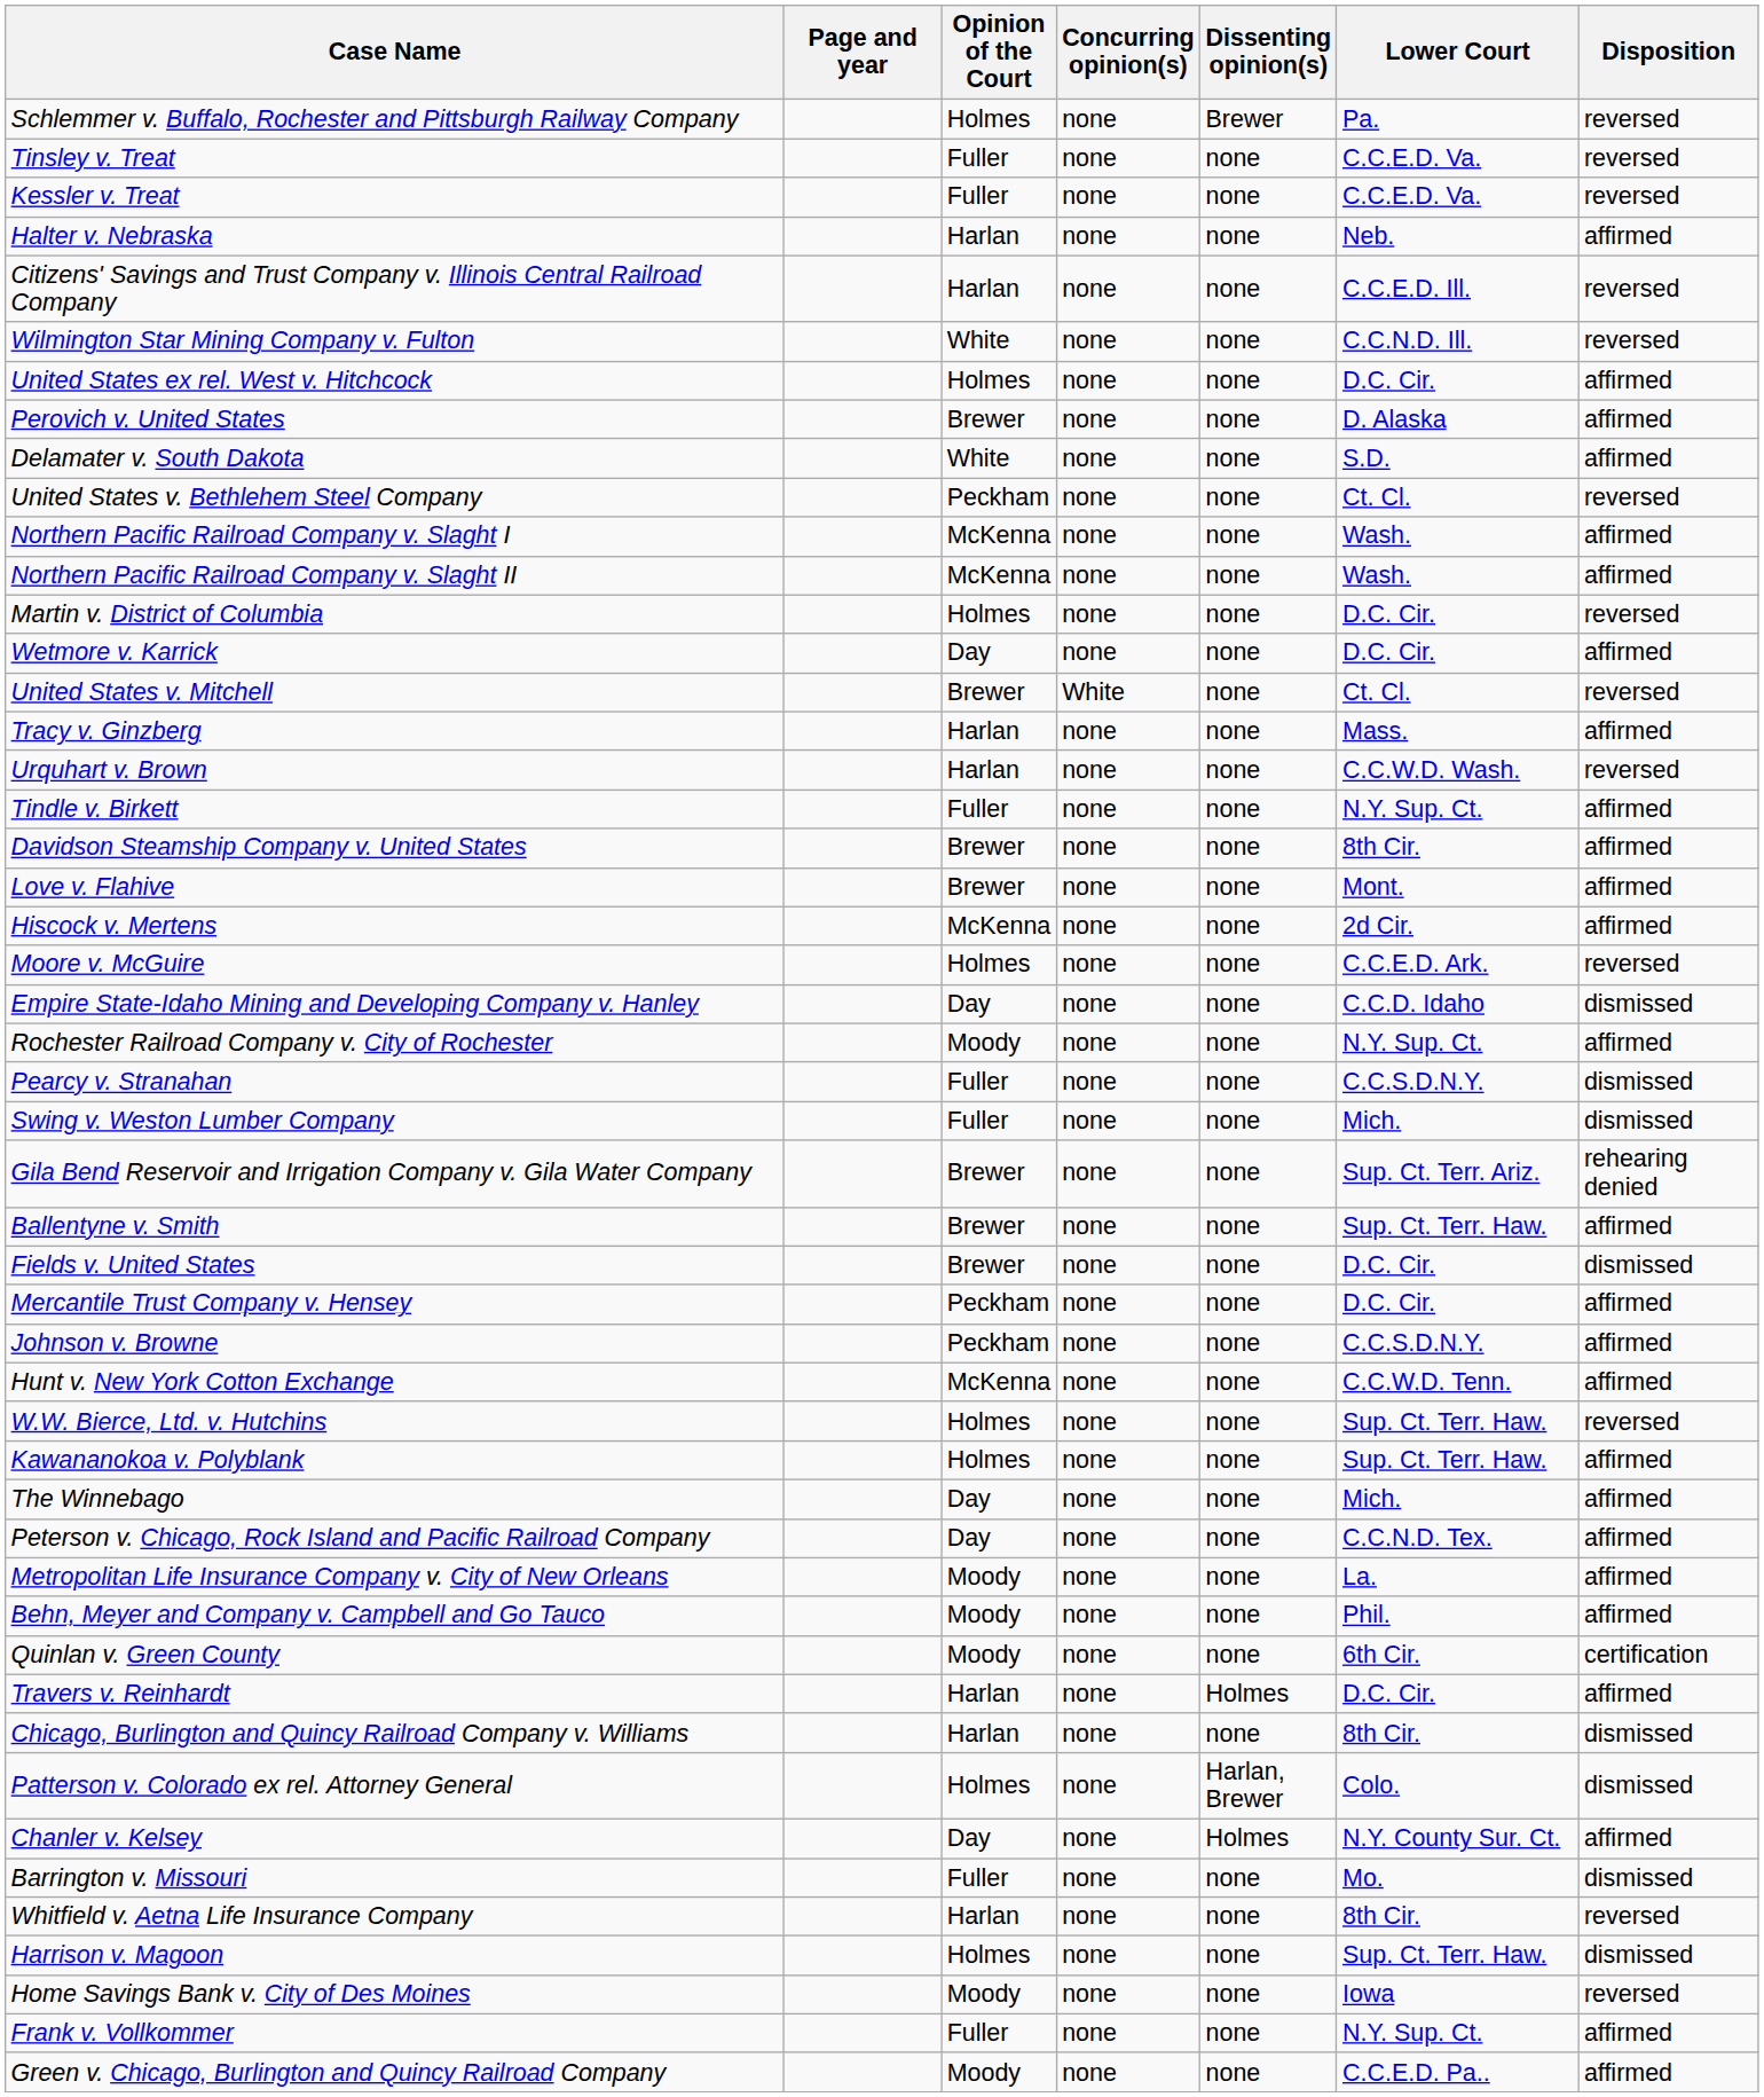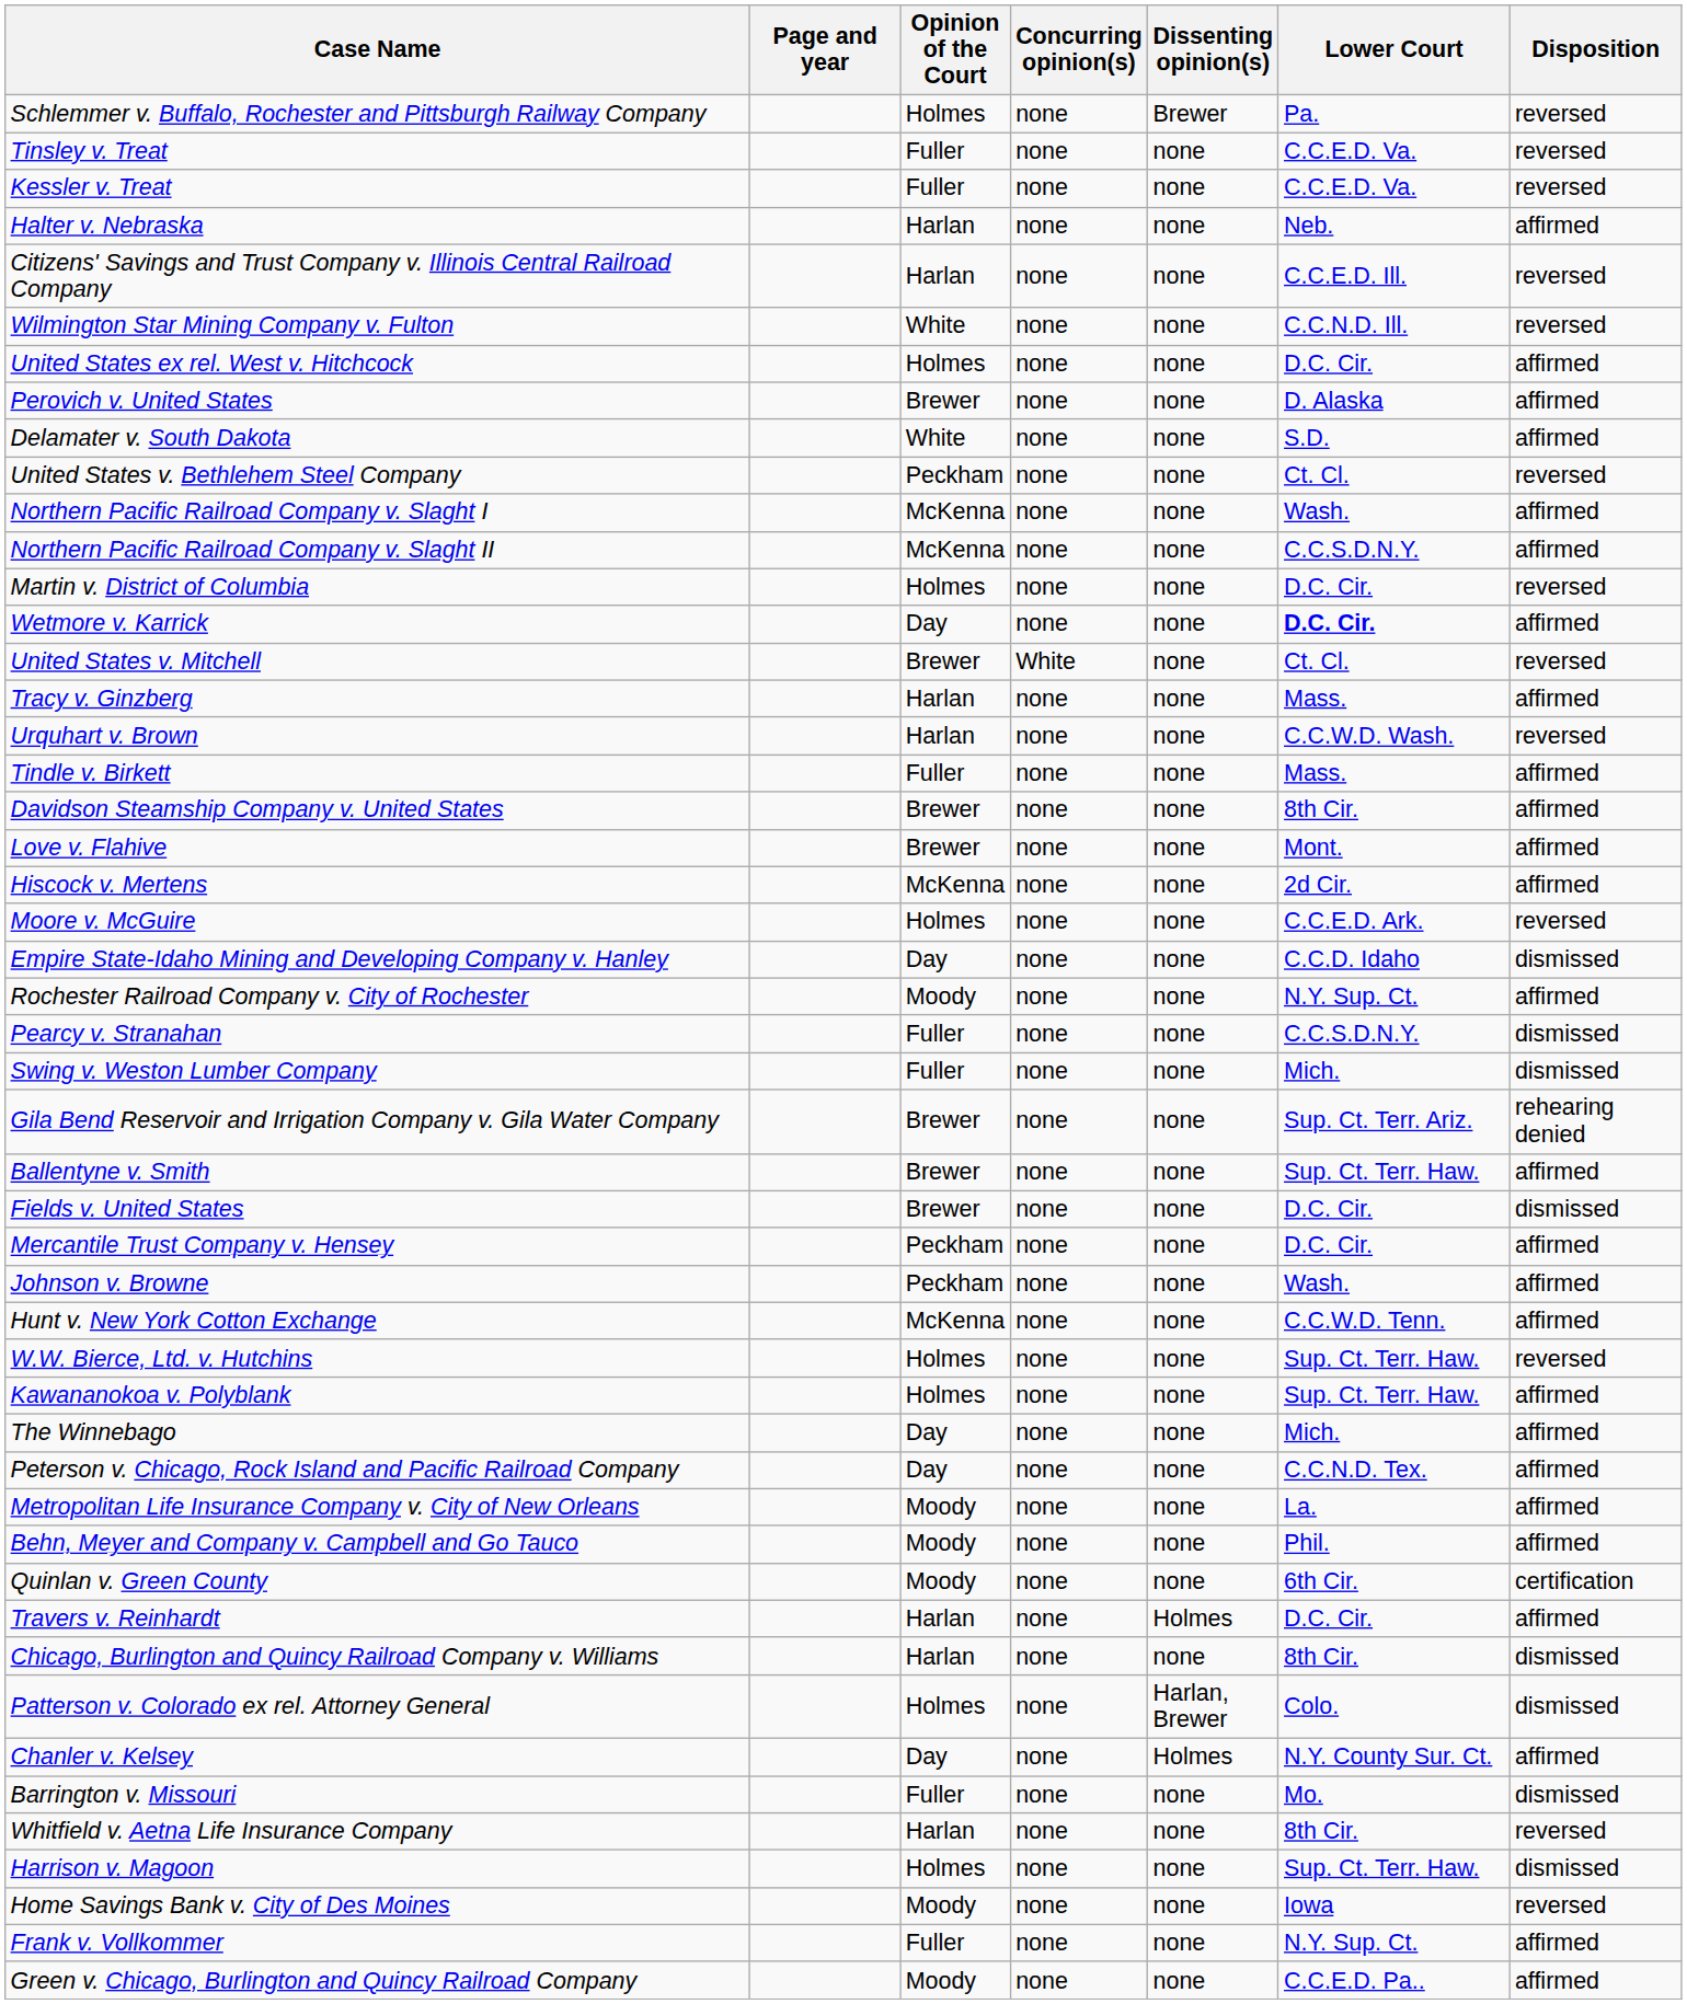 <table class="wikitable sortable">
 <tr>
 <th scope="col" style="width: 500px;">Case Name</th>
 <th scope="col" style="width: 95px;">Page and year</th>
 <th scope="col" style="width: 10px;">Opinion of the Court</th>
 <th scope="col" style="width: 10px;">Concurring opinion(s)</th>
 <th scope="col" style="width: 10px;">Dissenting opinion(s)</th>
 <th scope="col" style="width: 150px;">Lower Court</th>
 <th scope="col" style="width: 110px;">Disposition</th>
 </tr>
 <tr>
 <td><em>Schlemmer v. <a href='#'>Buffalo, Rochester and Pittsburgh Railway</a> Company</em></td>
 <td align="right"></td>
 <td>Holmes</td>
 <td>none</td>
 <td>Brewer</td>
 <td><a href='#'>Pa.</a></td>
 <td>reversed</td>
 </tr>
 <tr>
 <td><em><a href='#'>Tinsley v. Treat</a></em></td>
 <td align="right"></td>
 <td>Fuller</td>
 <td>none</td>
 <td>none</td>
 <td><a href='#'>C.C.E.D. Va.</a></td>
 <td>reversed</td>
 </tr>
 <tr>
 <td><em><a href='#'>Kessler v. Treat</a></em></td>
 <td align="right"></td>
 <td>Fuller</td>
 <td>none</td>
 <td>none</td>
 <td><a href='#'>C.C.E.D. Va.</a></td>
 <td>reversed</td>
 </tr>
 <tr>
 <td><em><a href='#'>Halter v. Nebraska</a></em></td>
 <td align="right"></td>
 <td>Harlan</td>
 <td>none</td>
 <td>none</td>
 <td><a href='#'>Neb.</a></td>
 <td>affirmed</td>
 </tr>
 <tr>
 <td><em>Citizens' Savings and Trust Company v. <a href='#'>Illinois Central Railroad</a> Company</em></td>
 <td align="right"></td>
 <td>Harlan</td>
 <td>none</td>
 <td>none</td>
 <td><a href='#'>C.C.E.D. Ill.</a></td>
 <td>reversed</td>
 </tr>
 <tr>
 <td><em><a href='#'>Wilmington Star Mining Company v. Fulton</a></em></td>
 <td align="right"></td>
 <td>White</td>
 <td>none</td>
 <td>none</td>
 <td><a href='#'>C.C.N.D. Ill.</a></td>
 <td>reversed</td>
 </tr>
 <tr>
 <td><em><a href='#'>United States ex rel. West v. Hitchcock</a></em></td>
 <td align="right"></td>
 <td>Holmes</td>
 <td>none</td>
 <td>none</td>
 <td><a href='#'>D.C. Cir.</a></td>
 <td>affirmed</td>
 </tr>
 <tr>
 <td><em><a href='#'>Perovich v. United States</a></em></td>
 <td align="right"></td>
 <td>Brewer</td>
 <td>none</td>
 <td>none</td>
 <td><a href='#'>D. Alaska</a></td>
 <td>affirmed</td>
 </tr>
 <tr>
 <td><em>Delamater v. <a href='#'>South Dakota</a></em></td>
 <td align="right"></td>
 <td>White</td>
 <td>none</td>
 <td>none</td>
 <td><a href='#'>S.D.</a></td>
 <td>affirmed</td>
 </tr>
 <tr>
 <td><em>United States v. <a href='#'>Bethlehem Steel</a> Company</em></td>
 <td align="right"></td>
 <td>Peckham</td>
 <td>none</td>
 <td>none</td>
 <td><a href='#'>Ct. Cl.</a></td>
 <td>reversed</td>
 </tr>
 <tr>
 <td><em><a href='#'>Northern Pacific Railroad Company v. Slaght</a> I</em></td>
 <td align="right"></td>
 <td>McKenna</td>
 <td>none</td>
 <td>none</td>
 <td><a href='#'>Wash.</a></td>
 <td>affirmed</td>
 </tr>
 <tr>
 <td><em><a href='#'>Northern Pacific Railroad Company v. Slaght</a> II</em></td>
 <td align="right"></td>
 <td>McKenna</td>
 <td>none</td>
 <td>none</td>
-<td><a href='#'>Wash.</a></td>
+<td><a href='#'>C.C.S.D.N.Y.</a></td>
 <td>affirmed</td>
 </tr>
 <tr>
 <td><em>Martin v. <a href='#'>District of Columbia</a></em></td>
 <td align="right"></td>
 <td>Holmes</td>
 <td>none</td>
 <td>none</td>
 <td><a href='#'>D.C. Cir.</a></td>
 <td>reversed</td>
 </tr>
 <tr>
 <td><em><a href='#'>Wetmore v. Karrick</a></em></td>
 <td align="right"></td>
 <td>Day</td>
 <td>none</td>
 <td>none</td>
-<td><a href='#'>D.C. Cir.</a></td>
+<td><strong><a href='#'>D.C. Cir.</a></strong></td>
 <td>affirmed</td>
 </tr>
 <tr>
 <td><em><a href='#'>United States v. Mitchell</a></em></td>
 <td align="right"></td>
 <td>Brewer</td>
 <td>White</td>
 <td>none</td>
 <td><a href='#'>Ct. Cl.</a></td>
 <td>reversed</td>
 </tr>
 <tr>
 <td><em><a href='#'>Tracy v. Ginzberg</a></em></td>
 <td align="right"></td>
 <td>Harlan</td>
 <td>none</td>
 <td>none</td>
 <td><a href='#'>Mass.</a></td>
 <td>affirmed</td>
 </tr>
 <tr>
 <td><em><a href='#'>Urquhart v. Brown</a></em></td>
 <td align="right"></td>
 <td>Harlan</td>
 <td>none</td>
 <td>none</td>
 <td><a href='#'>C.C.W.D. Wash.</a></td>
 <td>reversed</td>
 </tr>
 <tr>
 <td><em><a href='#'>Tindle v. Birkett</a></em></td>
 <td align="right"></td>
 <td>Fuller</td>
 <td>none</td>
 <td>none</td>
-<td><a href='#'>N.Y. Sup. Ct.</a></td>
+<td><a href='#'>Mass.</a></td>
 <td>affirmed</td>
 </tr>
 <tr>
 <td><em><a href='#'>Davidson Steamship Company v. United States</a></em></td>
 <td align="right"></td>
 <td>Brewer</td>
 <td>none</td>
 <td>none</td>
 <td><a href='#'>8th Cir.</a></td>
 <td>affirmed</td>
 </tr>
 <tr>
 <td><em><a href='#'>Love v. Flahive</a></em></td>
 <td align="right"></td>
 <td>Brewer</td>
 <td>none</td>
 <td>none</td>
 <td><a href='#'>Mont.</a></td>
 <td>affirmed</td>
 </tr>
 <tr>
 <td><em><a href='#'>Hiscock v. Mertens</a></em></td>
 <td align="right"></td>
 <td>McKenna</td>
 <td>none</td>
 <td>none</td>
 <td><a href='#'>2d Cir.</a></td>
 <td>affirmed</td>
 </tr>
 <tr>
 <td><em><a href='#'>Moore v. McGuire</a></em></td>
 <td align="right"></td>
 <td>Holmes</td>
 <td>none</td>
 <td>none</td>
 <td><a href='#'>C.C.E.D. Ark.</a></td>
 <td>reversed</td>
 </tr>
 <tr>
 <td><em><a href='#'>Empire State-Idaho Mining and Developing Company v. Hanley</a></em></td>
 <td align="right"></td>
 <td>Day</td>
 <td>none</td>
 <td>none</td>
 <td><a href='#'>C.C.D. Idaho</a></td>
 <td>dismissed</td>
 </tr>
 <tr>
 <td><em>Rochester Railroad Company v. <a href='#'>City of Rochester</a></em></td>
 <td align="right"></td>
 <td>Moody</td>
 <td>none</td>
 <td>none</td>
 <td><a href='#'>N.Y. Sup. Ct.</a></td>
 <td>affirmed</td>
 </tr>
 <tr>
 <td><em><a href='#'>Pearcy v. Stranahan</a></em></td>
 <td align="right"></td>
 <td>Fuller</td>
 <td>none</td>
 <td>none</td>
 <td><a href='#'>C.C.S.D.N.Y.</a></td>
 <td>dismissed</td>
 </tr>
 <tr>
 <td><em><a href='#'>Swing v. Weston Lumber Company</a></em></td>
 <td align="right"></td>
 <td>Fuller</td>
 <td>none</td>
 <td>none</td>
 <td><a href='#'>Mich.</a></td>
 <td>dismissed</td>
 </tr>
 <tr>
 <td><em><a href='#'>Gila Bend</a> Reservoir and Irrigation Company v. Gila Water Company</em></td>
 <td align="right"></td>
 <td>Brewer</td>
 <td>none</td>
 <td>none</td>
 <td><a href='#'>Sup. Ct. Terr. Ariz.</a></td>
 <td>rehearing denied</td>
 </tr>
 <tr>
 <td><em><a href='#'>Ballentyne v. Smith</a></em></td>
 <td align="right"></td>
 <td>Brewer</td>
 <td>none</td>
 <td>none</td>
 <td><a href='#'>Sup. Ct. Terr. Haw.</a></td>
 <td>affirmed</td>
 </tr>
 <tr>
 <td><em><a href='#'>Fields v. United States</a></em></td>
 <td align="right"></td>
 <td>Brewer</td>
 <td>none</td>
 <td>none</td>
 <td><a href='#'>D.C. Cir.</a></td>
 <td>dismissed</td>
 </tr>
 <tr>
 <td><em><a href='#'>Mercantile Trust Company v. Hensey</a></em></td>
 <td align="right"></td>
 <td>Peckham</td>
 <td>none</td>
 <td>none</td>
 <td><a href='#'>D.C. Cir.</a></td>
 <td>affirmed</td>
 </tr>
 <tr>
 <td><em><a href='#'>Johnson v. Browne</a></em></td>
 <td align="right"></td>
 <td>Peckham</td>
 <td>none</td>
 <td>none</td>
-<td><a href='#'>C.C.S.D.N.Y.</a></td>
+<td><a href='#'>Wash.</a></td>
 <td>affirmed</td>
 </tr>
 <tr>
 <td><em>Hunt v. <a href='#'>New York Cotton Exchange</a></em></td>
 <td align="right"></td>
 <td>McKenna</td>
 <td>none</td>
 <td>none</td>
 <td><a href='#'>C.C.W.D. Tenn.</a></td>
 <td>affirmed</td>
 </tr>
 <tr>
 <td><em><a href='#'>W.W. Bierce, Ltd. v. Hutchins</a></em></td>
 <td align="right"></td>
 <td>Holmes</td>
 <td>none</td>
 <td>none</td>
 <td><a href='#'>Sup. Ct. Terr. Haw.</a></td>
 <td>reversed</td>
 </tr>
 <tr>
 <td><em><a href='#'>Kawananokoa v. Polyblank</a></em></td>
 <td align="right"></td>
 <td>Holmes</td>
 <td>none</td>
 <td>none</td>
 <td><a href='#'>Sup. Ct. Terr. Haw.</a></td>
 <td>affirmed</td>
 </tr>
 <tr>
 <td><em>The Winnebago</em></td>
 <td align="right"></td>
 <td>Day</td>
 <td>none</td>
 <td>none</td>
 <td><a href='#'>Mich.</a></td>
 <td>affirmed</td>
 </tr>
 <tr>
 <td><em>Peterson v. <a href='#'>Chicago, Rock Island and Pacific Railroad</a> Company</em></td>
 <td align="right"></td>
 <td>Day</td>
 <td>none</td>
 <td>none</td>
 <td><a href='#'>C.C.N.D. Tex.</a></td>
 <td>affirmed</td>
 </tr>
 <tr>
 <td><em><a href='#'>Metropolitan Life Insurance Company</a> v. <a href='#'>City of New Orleans</a></em></td>
 <td align="right"></td>
 <td>Moody</td>
 <td>none</td>
 <td>none</td>
 <td><a href='#'>La.</a></td>
 <td>affirmed</td>
 </tr>
 <tr>
 <td><em><a href='#'>Behn, Meyer and Company v. Campbell and Go Tauco</a></em></td>
 <td align="right"></td>
 <td>Moody</td>
 <td>none</td>
 <td>none</td>
 <td><a href='#'>Phil.</a></td>
 <td>affirmed</td>
 </tr>
 <tr>
 <td><em>Quinlan v. <a href='#'>Green County</a></em></td>
 <td align="right"></td>
 <td>Moody</td>
 <td>none</td>
 <td>none</td>
 <td><a href='#'>6th Cir.</a></td>
 <td>certification</td>
 </tr>
 <tr>
 <td><em><a href='#'>Travers v. Reinhardt</a></em></td>
 <td align="right"></td>
 <td>Harlan</td>
 <td>none</td>
 <td>Holmes</td>
 <td><a href='#'>D.C. Cir.</a></td>
 <td>affirmed</td>
 </tr>
 <tr>
 <td><em><a href='#'>Chicago, Burlington and Quincy Railroad</a> Company v. Williams</em></td>
 <td align="right"></td>
 <td>Harlan</td>
 <td>none</td>
 <td>none</td>
 <td><a href='#'>8th Cir.</a></td>
 <td>dismissed</td>
 </tr>
 <tr>
 <td><em><a href='#'>Patterson v. Colorado</a> ex rel. Attorney General</em></td>
 <td align="right"></td>
 <td>Holmes</td>
 <td>none</td>
 <td>Harlan, Brewer</td>
 <td><a href='#'>Colo.</a></td>
 <td>dismissed</td>
 </tr>
 <tr>
 <td><em><a href='#'>Chanler v. Kelsey</a></em></td>
 <td align="right"></td>
 <td>Day</td>
 <td>none</td>
 <td>Holmes</td>
 <td><a href='#'>N.Y. County Sur. Ct.</a></td>
 <td>affirmed</td>
 </tr>
 <tr>
 <td><em>Barrington v. <a href='#'>Missouri</a></em></td>
 <td align="right"></td>
 <td>Fuller</td>
 <td>none</td>
 <td>none</td>
 <td><a href='#'>Mo.</a></td>
 <td>dismissed</td>
 </tr>
 <tr>
 <td><em>Whitfield v. <a href='#'>Aetna</a> Life Insurance Company</em></td>
 <td align="right"></td>
 <td>Harlan</td>
 <td>none</td>
 <td>none</td>
 <td><a href='#'>8th Cir.</a></td>
 <td>reversed</td>
 </tr>
 <tr>
 <td><em><a href='#'>Harrison v. Magoon</a></em></td>
 <td align="right"></td>
 <td>Holmes</td>
 <td>none</td>
 <td>none</td>
 <td><a href='#'>Sup. Ct. Terr. Haw.</a></td>
 <td>dismissed</td>
 </tr>
 <tr>
 <td><em>Home Savings Bank v. <a href='#'>City of Des Moines</a></em></td>
 <td align="right"></td>
 <td>Moody</td>
 <td>none</td>
 <td>none</td>
 <td><a href='#'>Iowa</a></td>
 <td>reversed</td>
 </tr>
 <tr>
 <td><em><a href='#'>Frank v. Vollkommer</a></em></td>
 <td align="right"></td>
 <td>Fuller</td>
 <td>none</td>
 <td>none</td>
 <td><a href='#'>N.Y. Sup. Ct.</a></td>
 <td>affirmed</td>
 </tr>
 <tr>
 <td><em>Green v. <a href='#'>Chicago, Burlington and Quincy Railroad</a> Company</em></td>
 <td align="right"></td>
 <td>Moody</td>
 <td>none</td>
 <td>none</td>
 <td><a href='#'>C.C.E.D. Pa..</a></td>
 <td>affirmed</td>
 </tr>
 <tr>
 </tr>
 </table>
